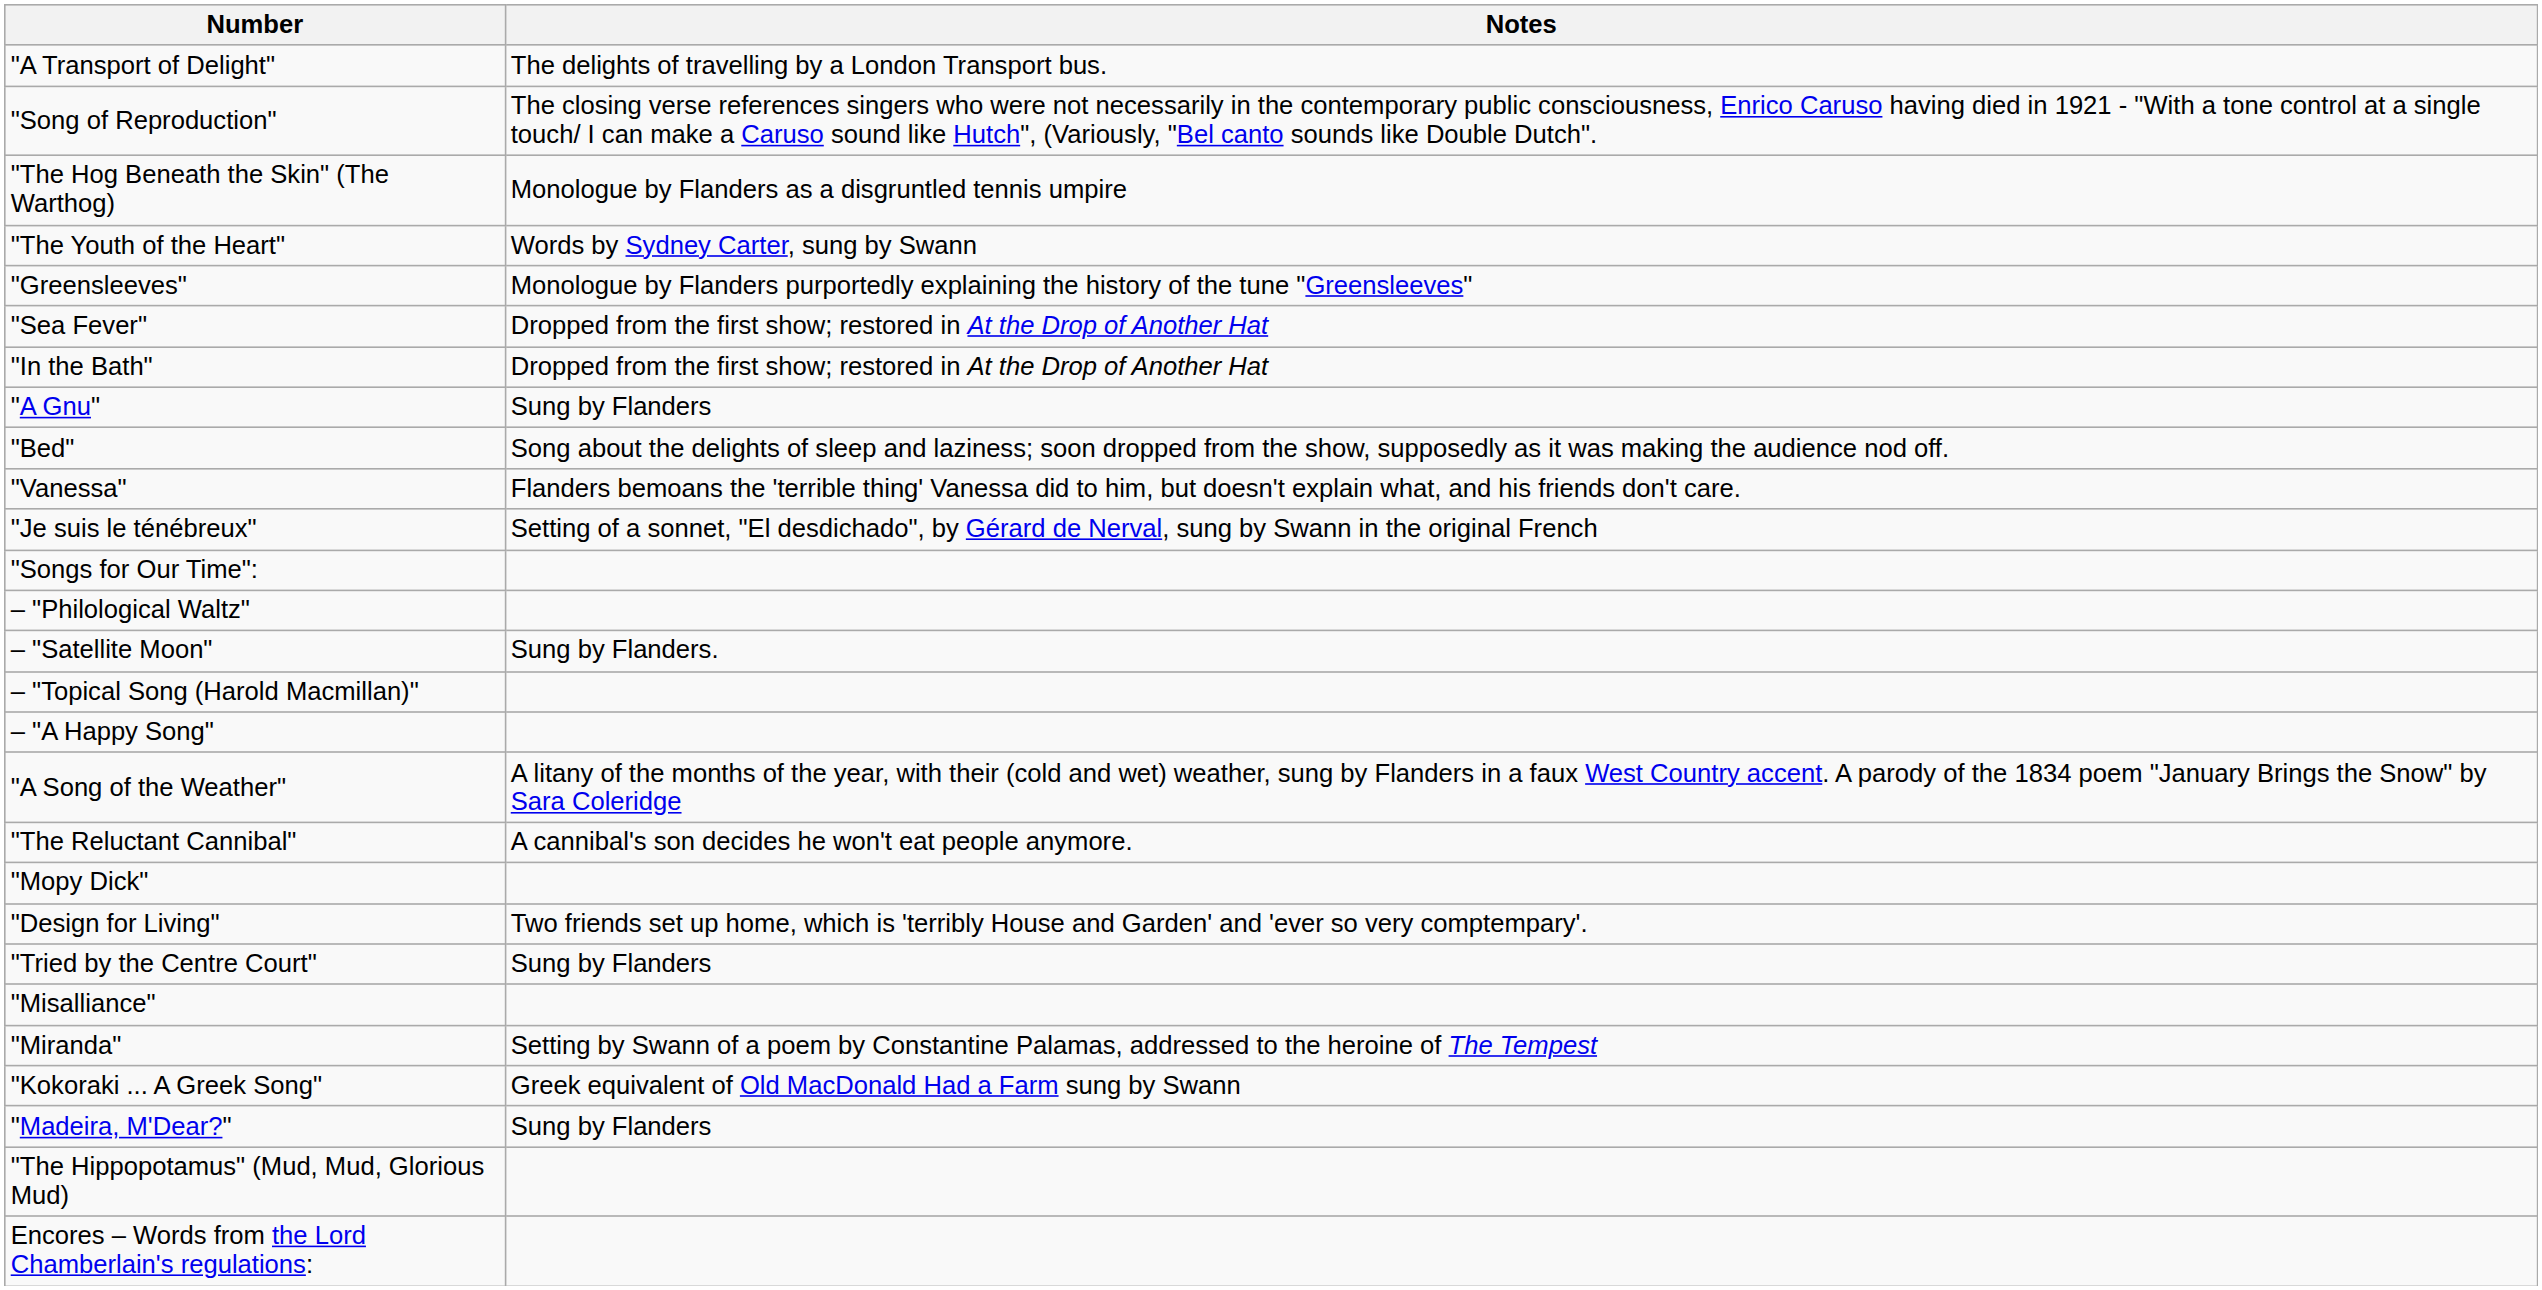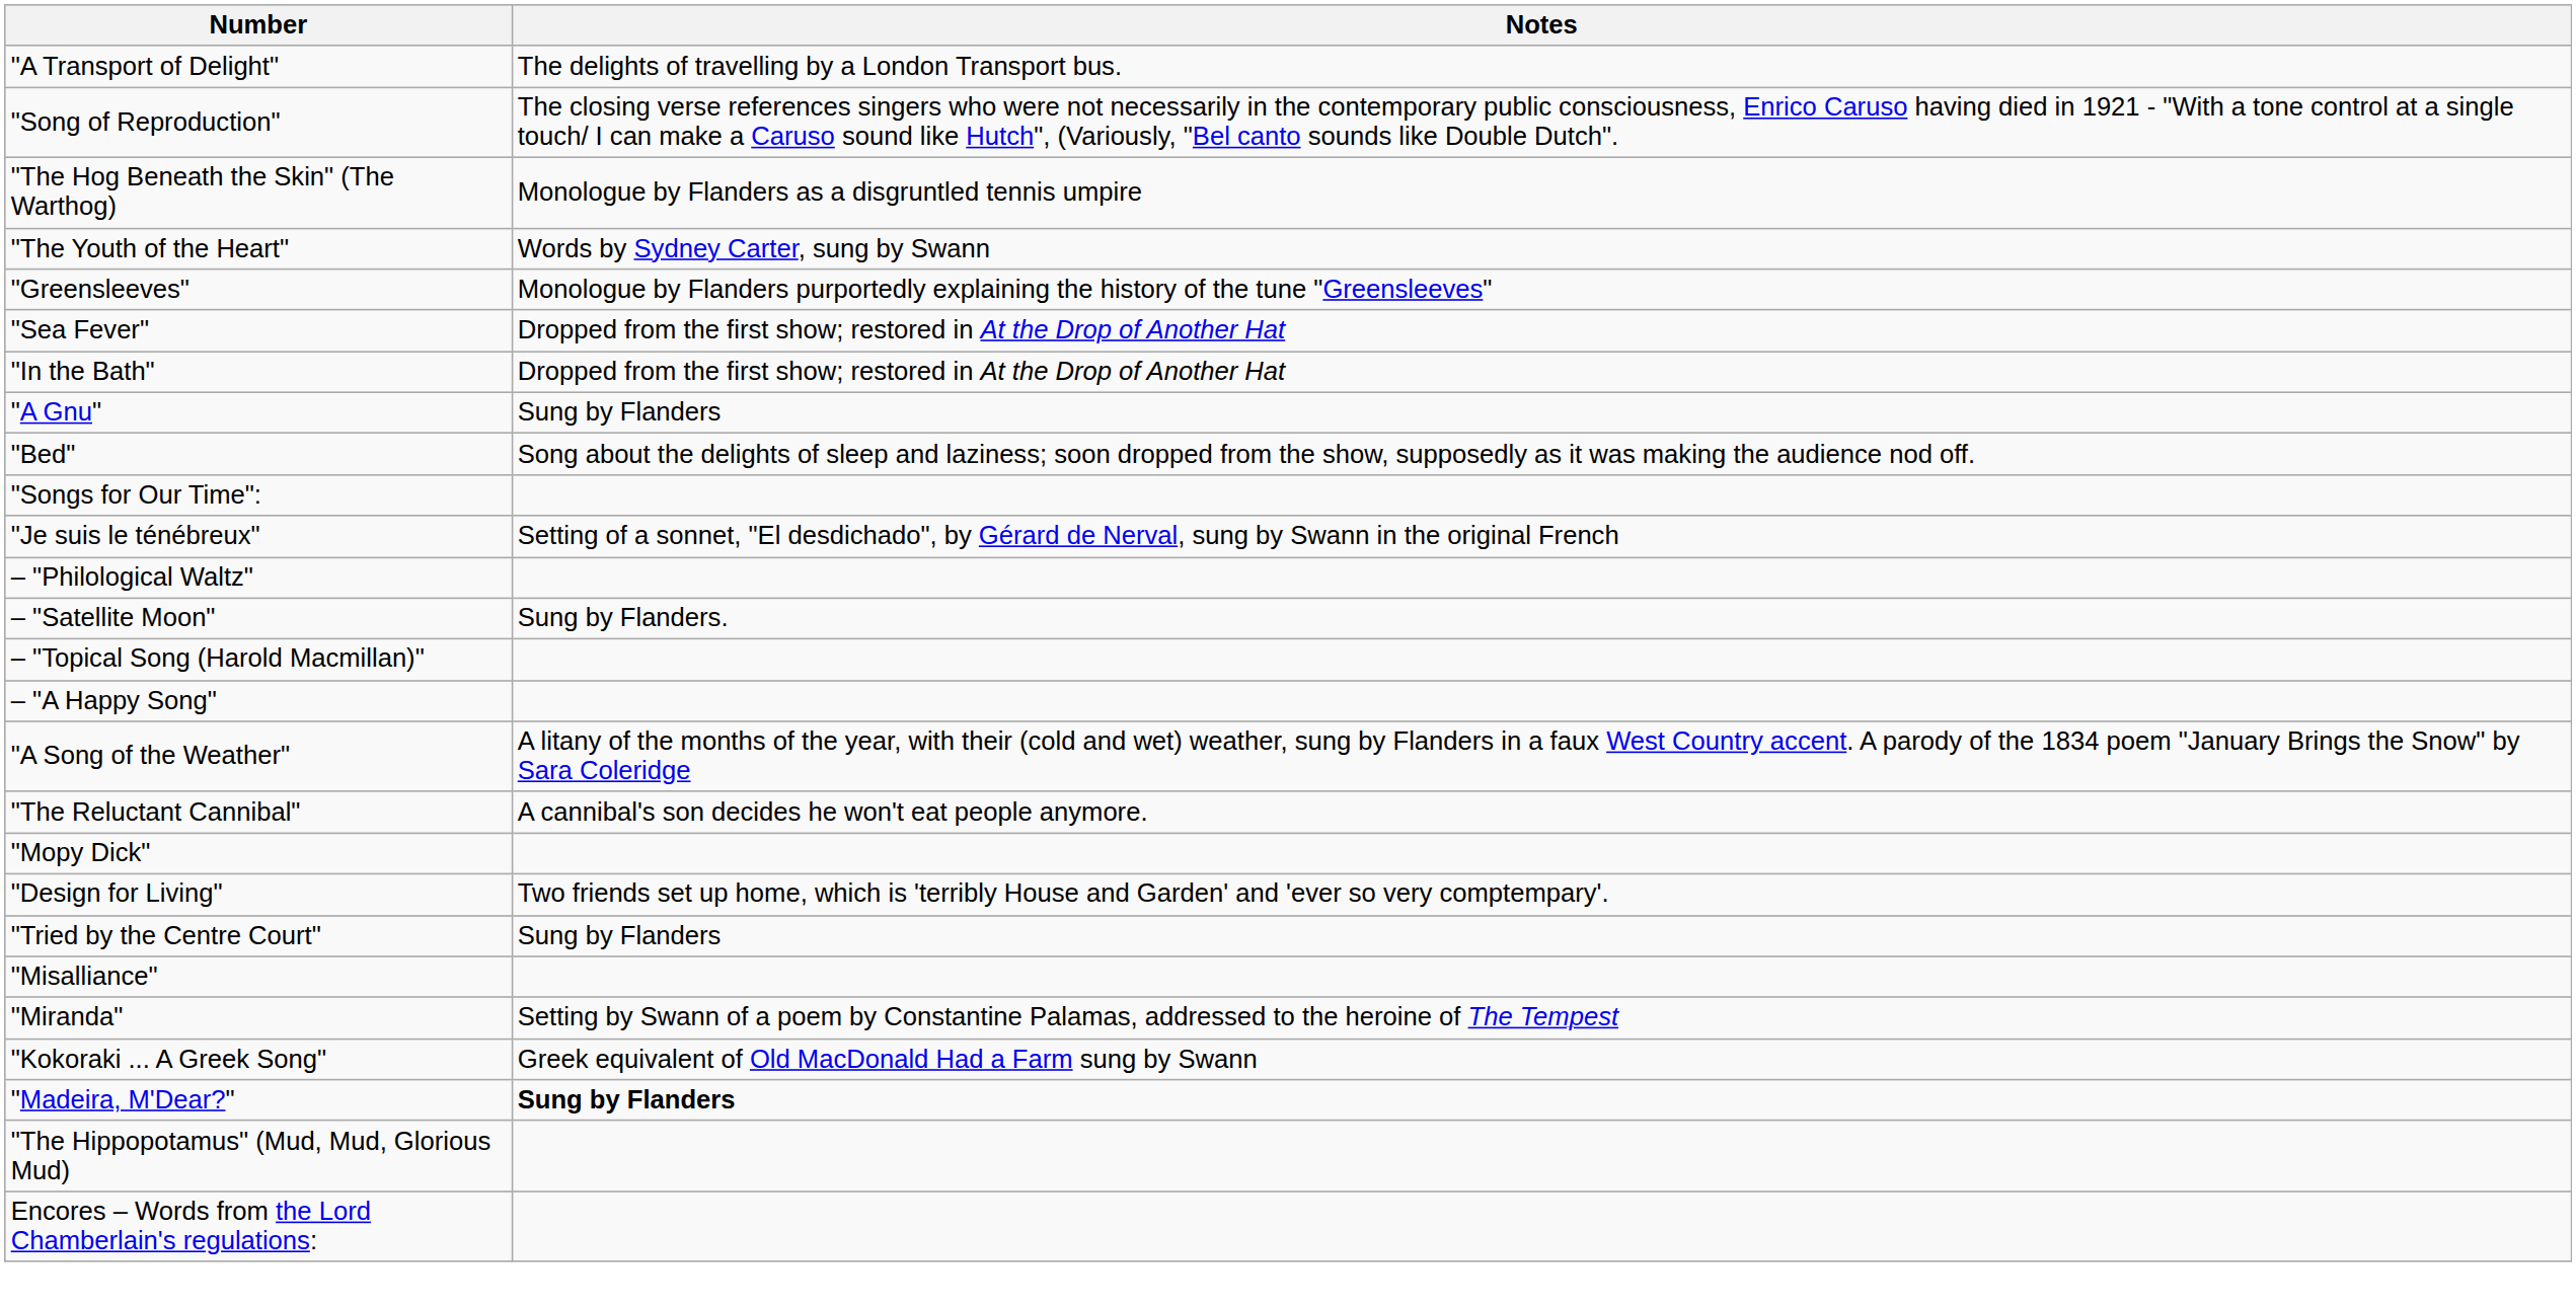 <table class="wikitable plainrowheaders" style="text-align: left; margin-right: 0;">
 <tr>
 <th scope="col">Number</th>
 <th scope="col">Notes</th>
 </tr>
 <tr>
 <td>"A Transport of Delight"</td>
 <td>The delights of travelling by a London Transport bus.</td>
 </tr>
 <tr>
 <td>"Song of Reproduction"</td>
 <td>The closing verse references singers who were not necessarily in the contemporary public consciousness, <a href='#'>Enrico Caruso</a> having died in 1921 - "With a tone control at a single touch/ I can make a <a href='#'>Caruso</a> sound like <a href='#'>Hutch</a>", (Variously, "<a href='#'>Bel canto</a> sounds like Double Dutch".</td>
 </tr>
 <tr>
 <td>"The Hog Beneath the Skin" (The Warthog)</td>
 <td>Monologue by Flanders as a disgruntled tennis umpire</td>
 </tr>
 <tr>
 <td>"The Youth of the Heart"</td>
 <td>Words by <a href='#'>Sydney Carter</a>, sung by Swann</td>
 </tr>
 <tr>
 <td>"Greensleeves"</td>
 <td>Monologue by Flanders purportedly explaining the history of the tune "<a href='#'>Greensleeves</a>"</td>
 </tr>
 <tr>
 <td>"Sea Fever"</td>
 <td>Dropped from the first show; restored in <em><a href='#'>At the Drop of Another Hat</a></em></td>
 </tr>
 <tr>
 <td>"In the Bath"</td>
 <td>Dropped from the first show; restored in <em>At the Drop of Another Hat</em></td>
 </tr>
 <tr>
 <td>"<a href='#'>A Gnu</a>"</td>
 <td>Sung by Flanders</td>
 </tr>
 <tr>
 <td>"Bed"</td>
 <td>Song about the delights of sleep and laziness; soon dropped from the show, supposedly as it was making the audience nod off.</td>
 </tr>
 <tr>
-<td>"Vanessa"</td>
-<td>Flanders bemoans the 'terrible thing' Vanessa did to him, but doesn't explain what, and his friends don't care.</td>
+<td>"Songs for Our Time":</td>
+<td></td>
 </tr>
 <tr>
 <td>"Je suis le ténébreux"</td>
 <td>Setting of a sonnet, "El desdichado", by <a href='#'>Gérard de Nerval</a>, sung by Swann in the original French</td>
-</tr>
-<tr>
-<td>"Songs for Our Time":</td>
-<td></td>
 </tr>
 <tr>
 <td>– "Philological Waltz"</td>
 <td></td>
 </tr>
 <tr>
 <td>– "Satellite Moon"</td>
 <td>Sung by Flanders.</td>
 </tr>
 <tr>
 <td>– "Topical Song (Harold Macmillan)"</td>
 <td></td>
 </tr>
 <tr>
 <td>– "A Happy Song"</td>
 <td></td>
 </tr>
 <tr>
 <td>"A Song of the Weather"</td>
 <td>A litany of the months of the year, with their (cold and wet) weather, sung by Flanders in a faux <a href='#'>West Country accent</a>.  A parody of the 1834 poem "January Brings the Snow" by <a href='#'>Sara Coleridge</a></td>
 </tr>
 <tr>
 <td>"The Reluctant Cannibal"</td>
 <td>A cannibal's son decides he won't eat people anymore.</td>
 </tr>
 <tr>
 <td>"Mopy Dick"</td>
 <td></td>
 </tr>
 <tr>
 <td>"Design for Living"</td>
 <td>Two friends set up home, which is 'terribly House and Garden' and 'ever so very comptempary'.</td>
 </tr>
 <tr>
 <td>"Tried by the Centre Court"</td>
 <td>Sung by Flanders</td>
 </tr>
 <tr>
 <td>"Misalliance"</td>
 <td></td>
 </tr>
 <tr>
 <td>"Miranda"</td>
 <td>Setting by Swann of a poem by Constantine Palamas, addressed to the heroine of <em><a href='#'>The Tempest</a></em></td>
 </tr>
 <tr>
 <td>"Kokoraki ... A Greek Song"</td>
 <td>Greek equivalent of <a href='#'>Old MacDonald Had a Farm</a> sung by Swann</td>
 </tr>
 <tr>
 <td>"<a href='#'>Madeira, M'Dear?</a>"</td>
-<td>Sung by Flanders</td>
+<td><strong>Sung by Flanders</strong></td>
 </tr>
 <tr>
 <td>"The Hippopotamus" (Mud, Mud, Glorious Mud)</td>
 <td></td>
 </tr>
 <tr>
 <td>Encores – Words from <a href='#'>the Lord Chamberlain's regulations</a>:<br></td>
 <td></td>
 </tr>
 </table>
